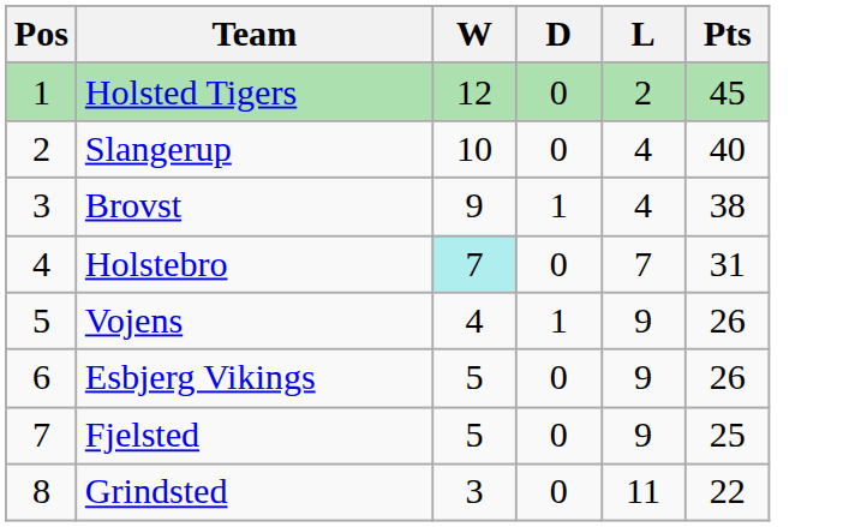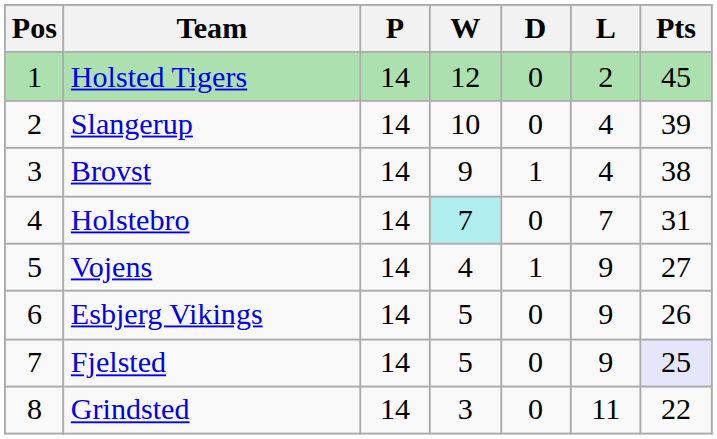 <table class="wikitable" style="font-size: 100%">
 <tr>
 <th width=20>Pos</th>
 <th width=150>Team</th>
+<th width=30>P</th>
 <th width=30>W</th>
 <th width=30>D</th>
 <th width=30>L</th>
 <th width=30>Pts</th>
 </tr>
 <tr align=center style="background:#ACE1AF;">
 <td>1</td>
 <td align="left"><a href='#'>Holsted Tigers</a></td>
+<td>14</td>
 <td>12</td>
 <td>0</td>
 <td>2</td>
 <td>45</td>
 </tr>
 <tr align=center>
 <td>2</td>
 <td align="left"><a href='#'>Slangerup</a></td>
+<td>14</td>
 <td>10</td>
 <td>0</td>
 <td>4</td>
-<td>40</td>
+<td>39</td>
 </tr>
 <tr align=center>
 <td>3</td>
 <td align="left"><a href='#'>Brovst</a></td>
+<td>14</td>
 <td>9</td>
 <td>1</td>
 <td>4</td>
 <td>38</td>
 </tr>
 <tr align=center>
 <td>4</td>
 <td align="left"><a href='#'>Holstebro</a></td>
+<td>14</td>
 <td style="background: paleturquoise;">7</td>
 <td>0</td>
 <td>7</td>
 <td>31</td>
 </tr>
 <tr align=center>
 <td>5</td>
 <td align="left"><a href='#'>Vojens</a></td>
+<td>14</td>
 <td>4</td>
 <td>1</td>
 <td>9</td>
-<td>26</td>
+<td>27</td>
 </tr>
 <tr align=center>
 <td>6</td>
 <td align="left"><a href='#'>Esbjerg Vikings</a></td>
+<td>14</td>
 <td>5</td>
 <td>0</td>
 <td>9</td>
 <td>26</td>
 </tr>
 <tr align=center>
 <td>7</td>
 <td align="left"><a href='#'>Fjelsted</a></td>
+<td>14</td>
 <td>5</td>
 <td>0</td>
 <td>9</td>
-<td>25</td>
+<td style="background: lavender;">25</td>
 </tr>
 <tr align=center>
 <td>8</td>
 <td align="left"><a href='#'>Grindsted</a></td>
+<td>14</td>
 <td>3</td>
 <td>0</td>
 <td>11</td>
 <td>22</td>
 </tr>
 </table>
